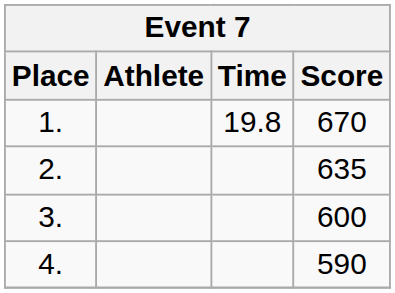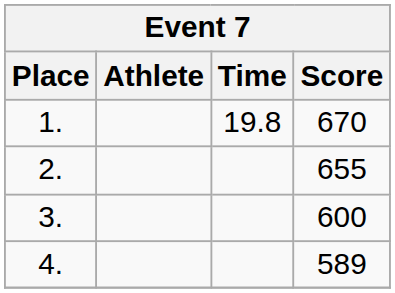 <table class=wikitable style="text-align:center">
 <tr>
 <th colspan=4><strong>Event 7</strong></th>
 </tr>
 <tr>
 <th>Place</th>
 <th>Athlete</th>
 <th>Time</th>
 <th>Score</th>
 </tr>
 <tr>
 <td width=30>1.</td>
 <td align=left></td>
 <td>19.8</td>
 <td>670</td>
 </tr>
 <tr>
 <td>2.</td>
 <td align=left></td>
 <td></td>
-<td>635</td>
+<td>655</td>
 </tr>
 <tr>
 <td>3.</td>
 <td align=left></td>
 <td></td>
 <td>600</td>
 </tr>
 <tr>
 <td>4.</td>
 <td align=left></td>
 <td></td>
-<td>590</td>
+<td>589</td>
 </tr>
 <tr>
 </tr>
 </table>
